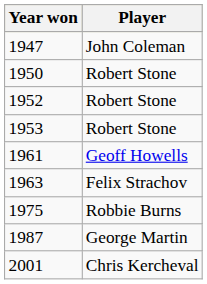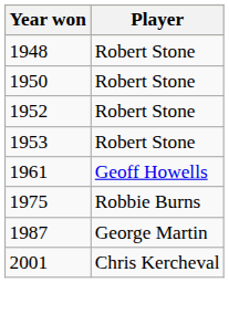 <table class="wikitable">
 <tr style="background:#bdb76b;">
 <th>Year won</th>
 <th>Player</th>
 </tr>
 <tr>
-<td>1947</td>
-<td>John Coleman</td>
+<td>1948</td>
+<td>Robert Stone</td>
 </tr>
 <tr>
 <td>1950</td>
 <td>Robert Stone</td>
 </tr>
 <tr>
 <td>1952</td>
 <td>Robert Stone</td>
 </tr>
 <tr>
 <td>1953</td>
 <td>Robert Stone</td>
 </tr>
 <tr>
 <td>1961</td>
 <td><a href='#'>Geoff Howells</a></td>
 </tr>
 <tr>
-<td>1963</td>
-<td>Felix Strachov</td>
-</tr>
-<tr>
 <td>1975</td>
 <td>Robbie Burns</td>
 </tr>
 <tr>
 <td>1987</td>
 <td>George Martin</td>
 </tr>
 <tr>
 <td>2001</td>
 <td>Chris Kercheval</td>
 </tr>
 </table>
